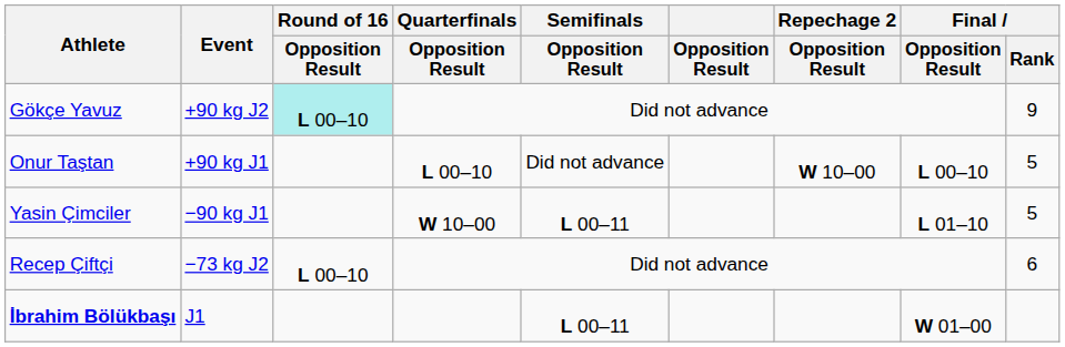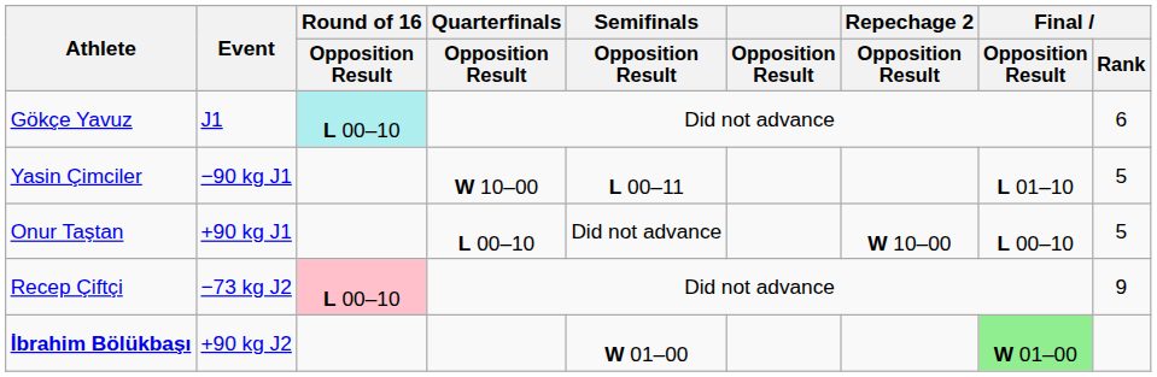 <table class="wikitable" style="font-size:90%">
 <tr>
 <th rowspan="2">Athlete</th>
 <th rowspan="2">Event</th>
 <th>Round of 16</th>
 <th>Quarterfinals</th>
 <th>Semifinals</th>
 <th></th>
 <th>Repechage 2</th>
 <th colspan="2">Final / </th>
 </tr>
 <tr style="font-size:95%">
 <th>Opposition<br>Result</th>
 <th>Opposition<br>Result</th>
 <th>Opposition<br>Result</th>
 <th>Opposition<br>Result</th>
 <th>Opposition<br>Result</th>
 <th>Opposition<br>Result</th>
 <th>Rank</th>
 </tr>
 <tr align=center>
 <td align=left><a href='#'>Gökçe Yavuz</a></td>
-<td align=left><a href='#'>+90 kg J2</a></td>
+<td align=left><a href='#'> J1</a></td>
 <td style="background: paleturquoise;"><br><strong>L</strong> 00–10</td>
 <td colspan="5">Did not advance</td>
-<td>9</td>
+<td>6</td>
+</tr>
+<tr align=center>
+<td align=left><a href='#'>Yasin Çimciler</a></td>
+<td align=left><a href='#'>−90 kg J1</a></td>
+<td></td>
+<td><br><strong>W</strong> 10–00</td>
+<td><br><strong>L</strong> 00–11</td>
+<td></td>
+<td></td>
+<td><br><strong>L</strong> 01–10</td>
+<td>5</td>
 </tr>
 <tr align=center>
 <td align=left><a href='#'>Onur Taştan</a></td>
 <td align=left><a href='#'>+90 kg J1</a></td>
 <td></td>
 <td><br><strong>L</strong> 00–10</td>
 <td>Did not advance</td>
 <td></td>
 <td><br><strong>W</strong> 10–00</td>
 <td><br><strong>L</strong> 00–10</td>
 <td>5</td>
 </tr>
 <tr align=center>
-<td align=left><a href='#'>Yasin Çimciler</a></td>
-<td align=left><a href='#'>−90 kg J1</a></td>
-<td></td>
-<td><br><strong>W</strong> 10–00</td>
-<td><br><strong>L</strong> 00–11</td>
-<td></td>
-<td></td>
-<td><br><strong>L</strong> 01–10</td>
-<td>5</td>
-</tr>
-<tr align=center>
 <td align=left><a href='#'>Recep Çiftçi</a></td>
 <td align=left><a href='#'>−73 kg J2</a></td>
-<td><br><strong>L</strong> 00–10</td>
+<td style="background: pink;"><br><strong>L</strong> 00–10</td>
 <td colspan="5">Did not advance</td>
-<td>6</td>
+<td>9</td>
 </tr>
 <tr align=center>
 <td align=left><strong><a href='#'>İbrahim Bölükbaşı</a></strong></td>
-<td align=left><a href='#'> J1</a></td>
-<td></td>
-<td></td>
-<td><br><strong>L</strong> 00–11</td>
+<td align=left><a href='#'>+90 kg J2</a></td>
 <td></td>
 <td></td>
 <td><br><strong>W</strong> 01–00</td>
 <td></td>
+<td></td>
+<td style="background: lightgreen;"><br><strong>W</strong> 01–00</td>
+<td></td>
 </tr>
 </table>
